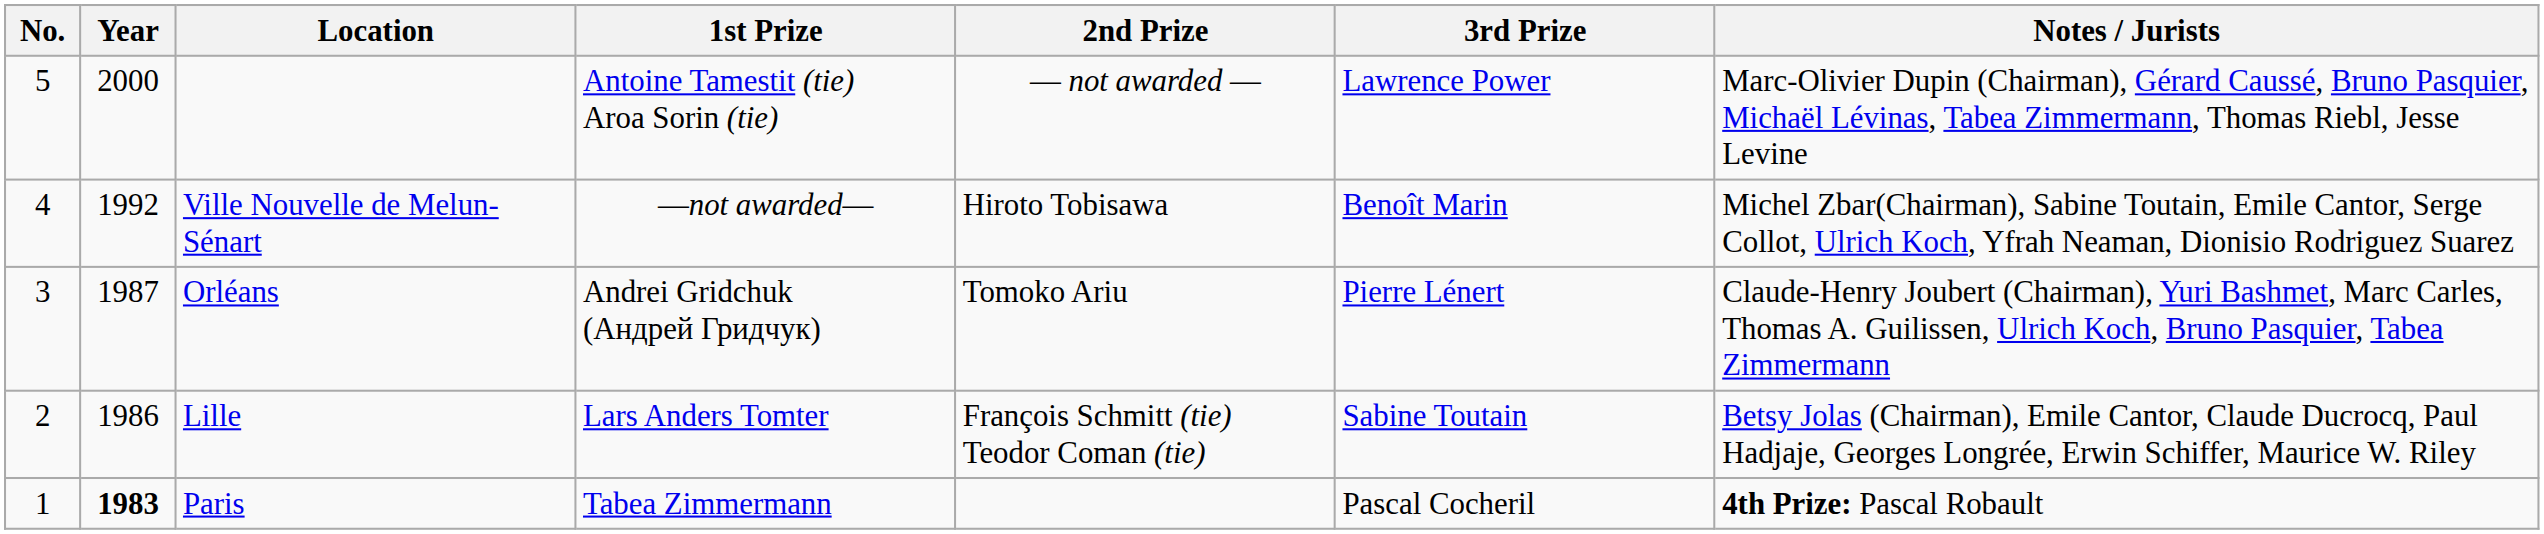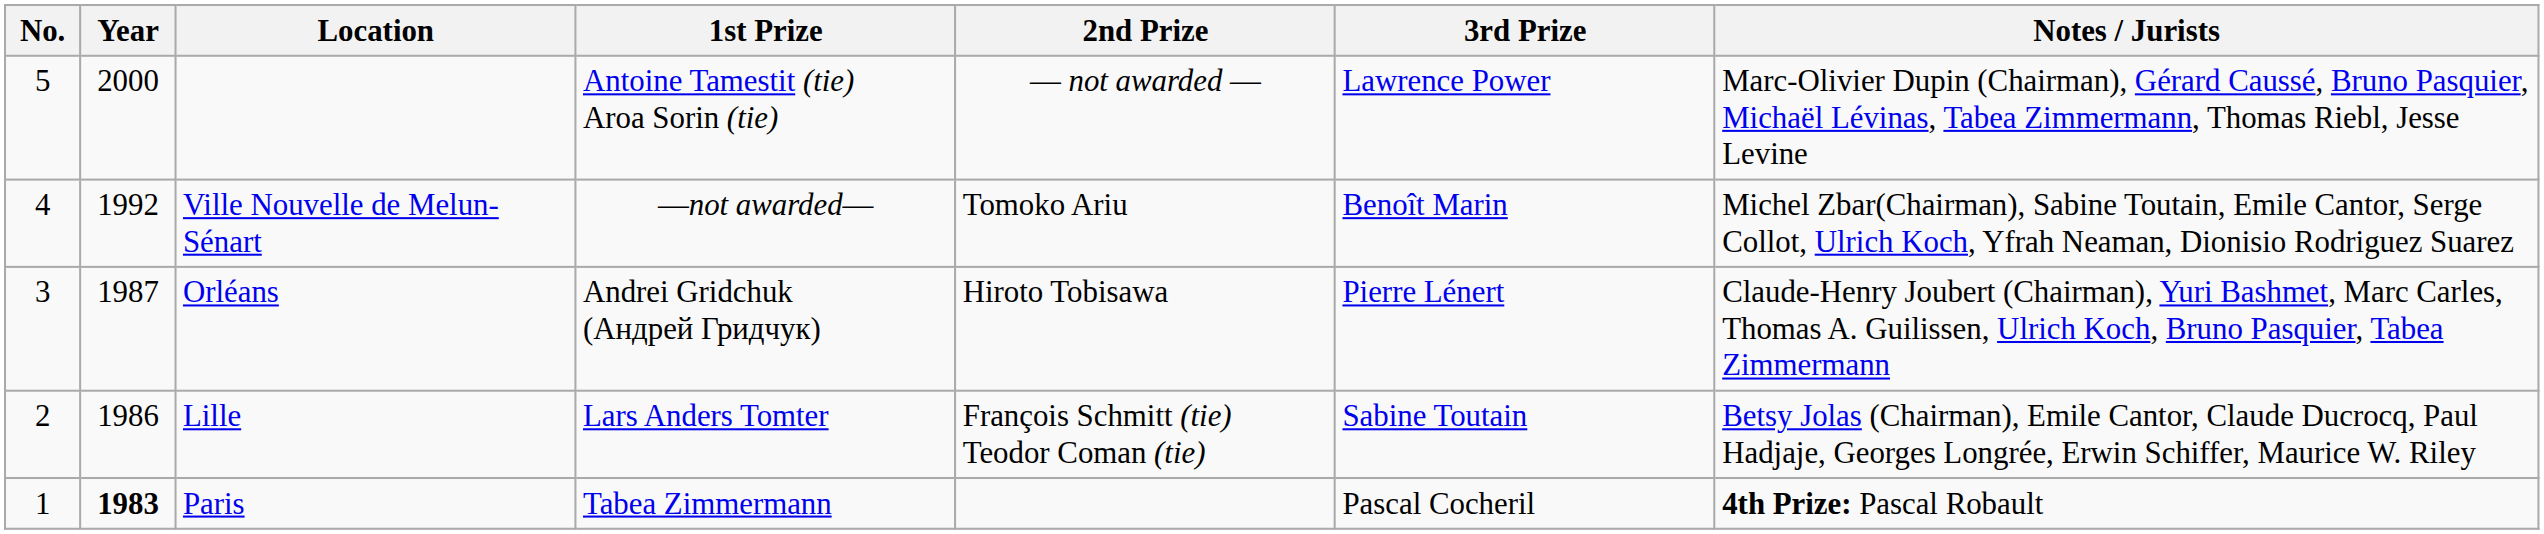 <table class="wikitable" style="font-size: 95%">
 <tr align="center">
 <th width="30">No.</th>
 <th width="40">Year</th>
 <th width="190">Location</th>
 <th width="180">1st Prize</th>
 <th width="180">2nd Prize</th>
 <th width="180">3rd Prize</th>
 <th>Notes / Jurists</th>
 </tr>
 <tr valign=top>
 <td align=center>5</td>
 <td align=center>2000</td>
 <td></td>
 <td> <a href='#'>Antoine Tamestit</a> <em>(tie)</em> <br>  Aroa Sorin <em>(tie)</em></td>
 <td align=center>— <em>not awarded</em> —</td>
 <td> <a href='#'>Lawrence Power</a></td>
 <td>Marc-Olivier Dupin (Chairman), <a href='#'>Gérard Caussé</a>, <a href='#'>Bruno Pasquier</a>, <a href='#'>Michaël Lévinas</a>, <a href='#'>Tabea Zimmermann</a>, Thomas Riebl, Jesse Levine</td>
 </tr>
 <tr valign=top>
 <td align=center>4</td>
 <td align=center>1992</td>
 <td><a href='#'>Ville Nouvelle de Melun-Sénart</a></td>
 <td align=center>—<em>not awarded</em>—</td>
-<td> Hiroto Tobisawa</td>
+<td> Tomoko Ariu</td>
 <td><a href='#'>Benoît Marin</a></td>
 <td>Michel Zbar(Chairman), Sabine Toutain, Emile Cantor, Serge Collot, <a href='#'>Ulrich Koch</a>, Yfrah Neaman, Dionisio Rodriguez Suarez</td>
 </tr>
 <tr valign=top>
 <td align=center>3</td>
 <td align=center>1987</td>
 <td><a href='#'>Orléans</a></td>
 <td> Andrei Gridchuk <br> (Андрей Гридчук)</td>
-<td> Tomoko Ariu</td>
+<td> Hiroto Tobisawa</td>
 <td> <a href='#'>Pierre Lénert</a></td>
 <td>Claude-Henry Joubert (Chairman), <a href='#'>Yuri Bashmet</a>, Marc Carles, Thomas A. Guilissen, <a href='#'>Ulrich Koch</a>, <a href='#'>Bruno Pasquier</a>, <a href='#'>Tabea Zimmermann</a></td>
 </tr>
 <tr valign=top>
 <td align=center>2</td>
 <td align=center>1986</td>
 <td><a href='#'>Lille</a></td>
 <td> <a href='#'>Lars Anders Tomter</a></td>
 <td> François Schmitt <em>(tie)</em> <br>  Teodor Coman <em>(tie)</em></td>
 <td> <a href='#'>Sabine Toutain</a></td>
 <td><a href='#'>Betsy Jolas</a> (Chairman), Emile Cantor, Claude Ducrocq, Paul Hadjaje, Georges Longrée, Erwin Schiffer, Maurice W. Riley</td>
 </tr>
 <tr valign=top>
 <td align=center>1</td>
 <td align=center><strong>1983</strong></td>
 <td><a href='#'>Paris</a></td>
 <td> <a href='#'>Tabea Zimmermann</a></td>
 <td> </td>
 <td> Pascal Cocheril</td>
 <td><strong>4th Prize:</strong>  Pascal Robault</td>
 </tr>
 </table>
